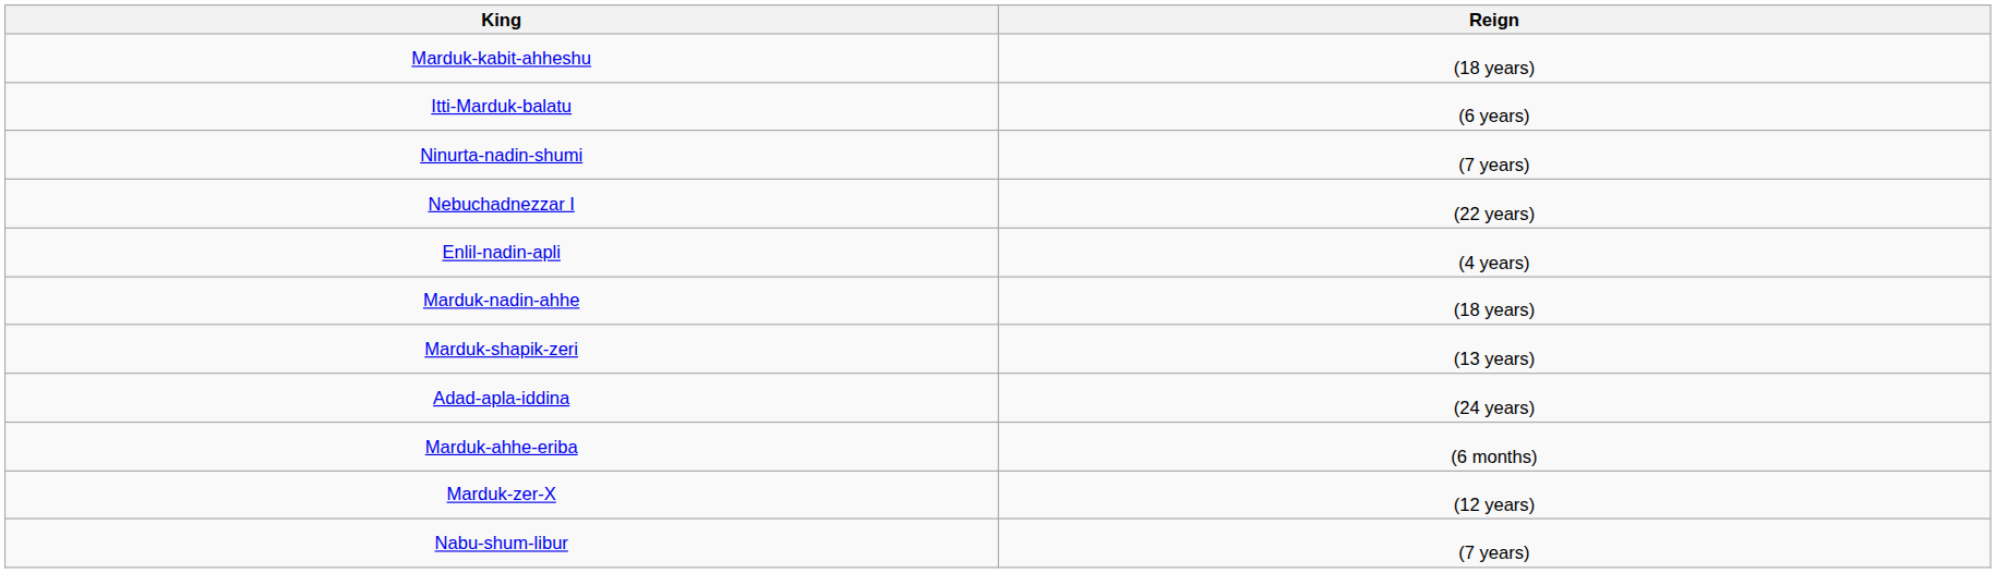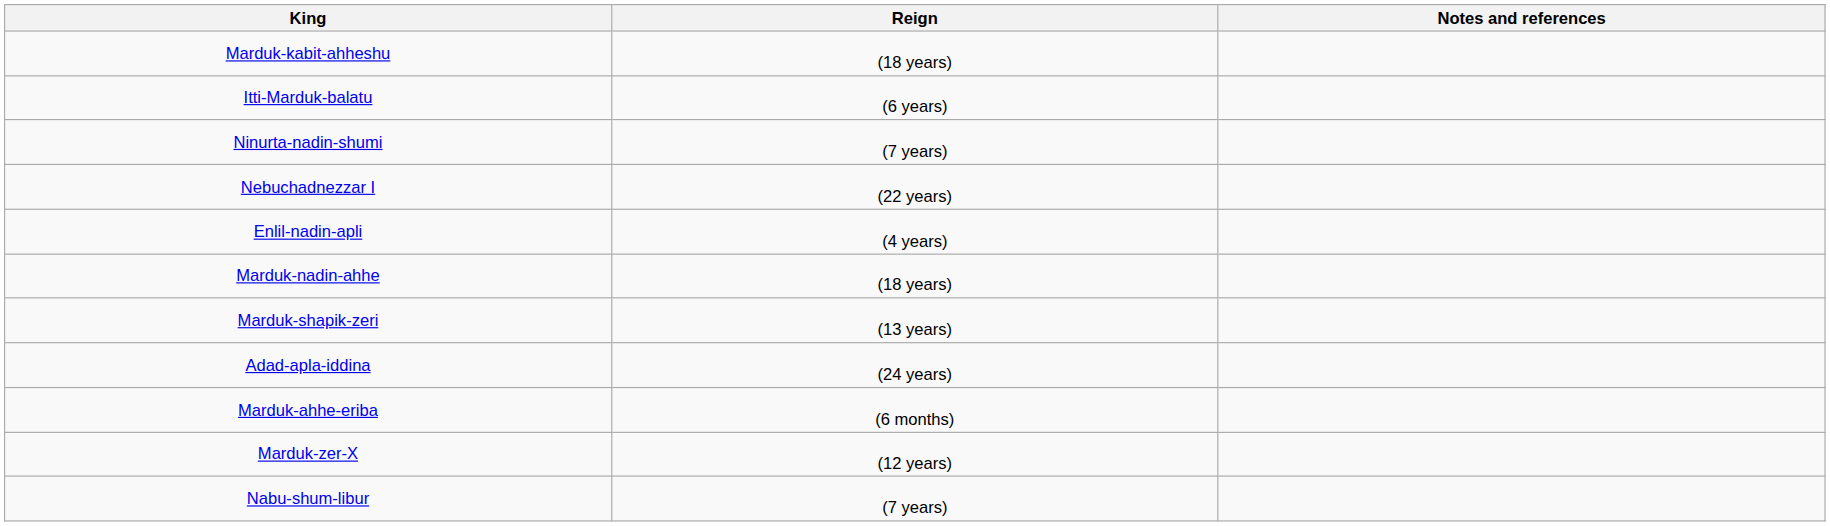 <table class="wikitable" rules="all" style="width:100%;text-align:center;font-size:90%;empty-cells:show;">
 <tr>
 <th width="33.3333333333%">King</th>
 <th width="33.3333333333%">Reign</th>
+<th width="33.3333333333%">Notes and references</th>
 </tr>
 <tr>
 <td><a href='#'>Marduk-kabit-ahheshu</a></td>
 <td><br>(18 years)</td>
+<td></td>
 </tr>
 <tr>
 <td><a href='#'>Itti-Marduk-balatu</a></td>
 <td><br>(6 years)</td>
+<td></td>
 </tr>
 <tr>
 <td><a href='#'>Ninurta-nadin-shumi</a></td>
 <td><br>(7 years)</td>
+<td></td>
 </tr>
 <tr>
 <td><a href='#'>Nebuchadnezzar I</a></td>
 <td><br>(22 years)</td>
+<td></td>
 </tr>
 <tr>
 <td><a href='#'>Enlil-nadin-apli</a></td>
 <td><br>(4 years)</td>
+<td></td>
 </tr>
 <tr>
 <td><a href='#'>Marduk-nadin-ahhe</a></td>
 <td><br>(18 years)</td>
+<td></td>
 </tr>
 <tr>
 <td><a href='#'>Marduk-shapik-zeri</a></td>
 <td><br>(13 years)</td>
+<td></td>
 </tr>
 <tr>
 <td><a href='#'>Adad-apla-iddina</a></td>
 <td><br>(24 years)</td>
+<td></td>
 </tr>
 <tr>
 <td><a href='#'>Marduk-ahhe-eriba</a></td>
 <td><br>(6 months)</td>
+<td></td>
 </tr>
 <tr>
 <td><a href='#'>Marduk-zer-X</a></td>
 <td><br>(12 years)</td>
+<td></td>
 </tr>
 <tr>
 <td><a href='#'>Nabu-shum-libur</a></td>
 <td><br>(7 years)</td>
+<td></td>
 </tr>
 </table>
